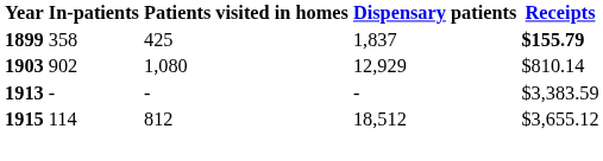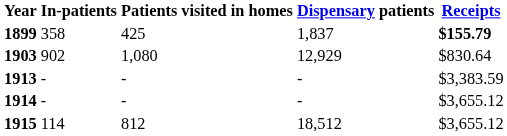 <table>
 <tr>
 <th>Year</th>
 <th>In-patients</th>
 <th>Patients visited in homes</th>
 <th><a href='#'>Dispensary</a> patients</th>
 <th><a href='#'>Receipts</a></th>
 </tr>
 <tr>
 <th>1899</th>
 <td>358</td>
 <td>425</td>
 <td>1,837</td>
 <td><strong>$155.79</strong></td>
 </tr>
 <tr>
 <th>1903</th>
 <td>902</td>
 <td>1,080</td>
 <td>12,929</td>
-<td>$810.14</td>
+<td>$830.64</td>
 </tr>
 <tr>
 <th>1913</th>
 <td>-</td>
 <td>-</td>
 <td>-</td>
 <td>$3,383.59</td>
 </tr>
 <tr>
+<th>1914</th>
+<td>-</td>
+<td>-</td>
+<td>-</td>
+<td>$3,655.12</td>
+</tr>
+<tr>
 <th>1915</th>
 <td>114</td>
 <td>812</td>
 <td>18,512</td>
 <td>$3,655.12</td>
 </tr>
 </table>
